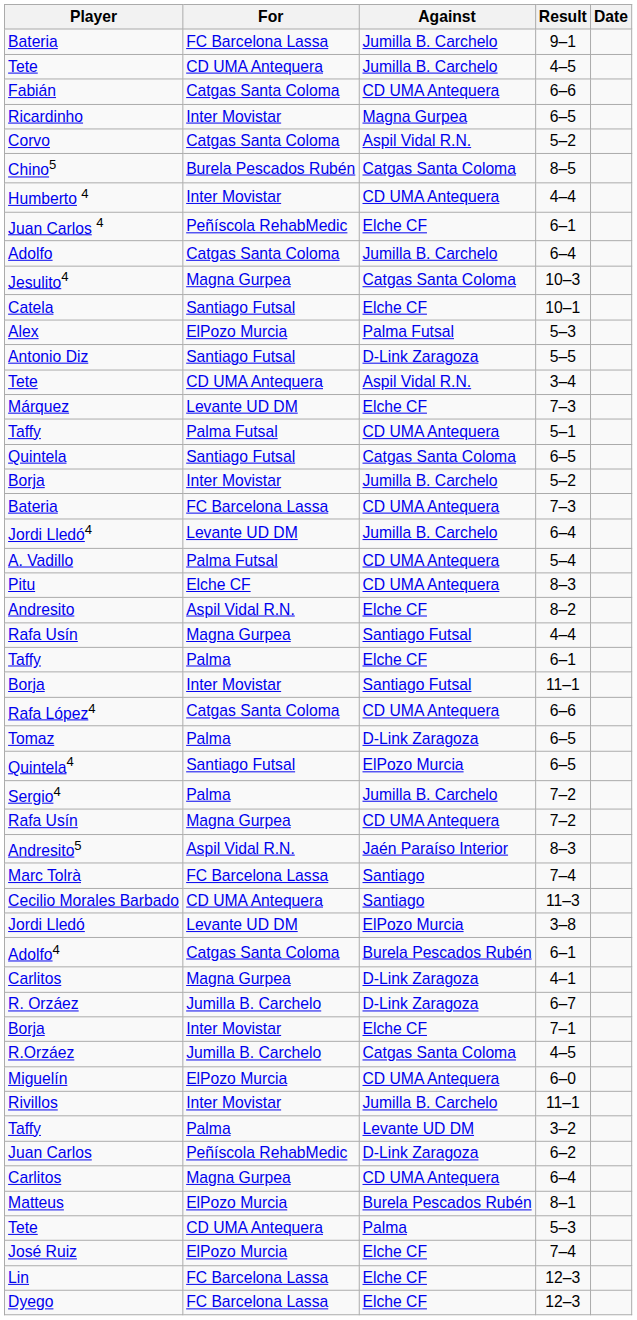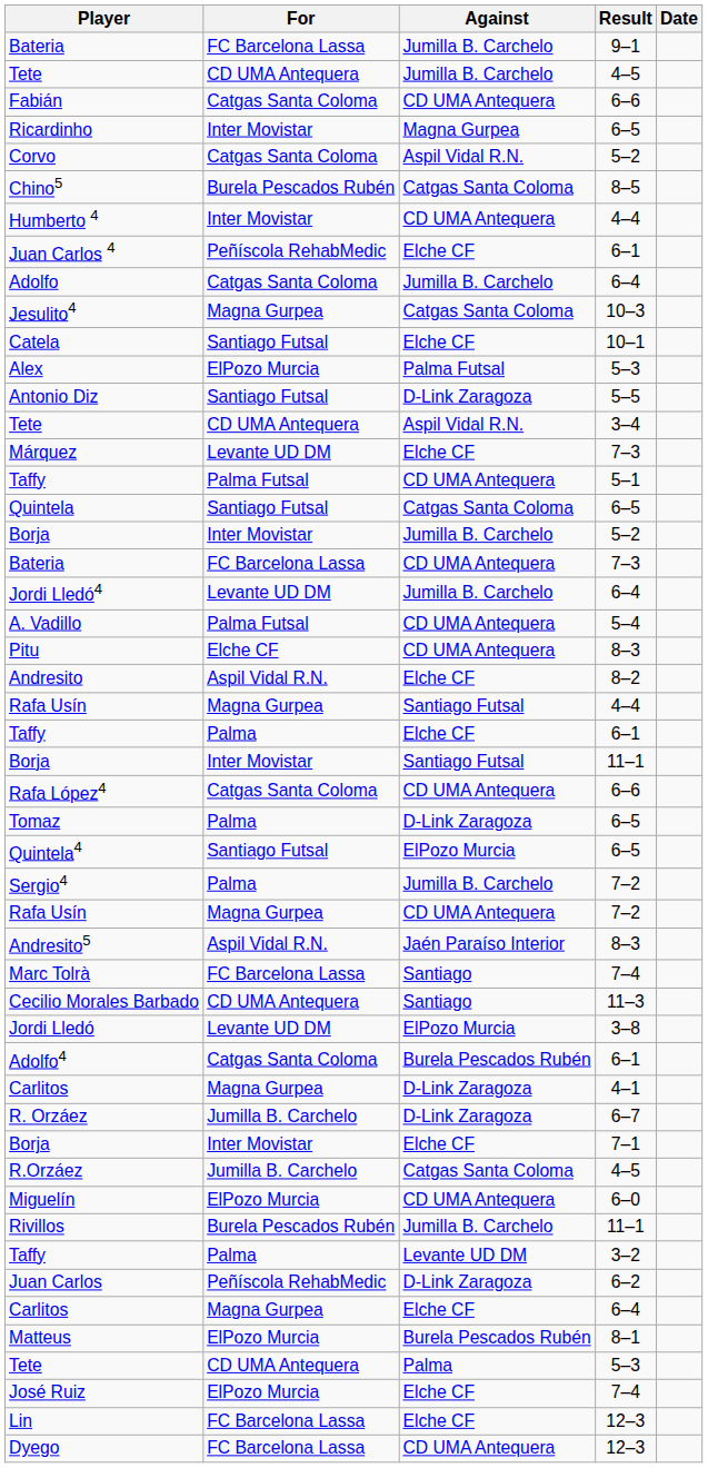 <table class="wikitable">
 <tr>
 <th>Player</th>
 <th>For</th>
 <th>Against</th>
 <th style="text-align:center">Result</th>
 <th>Date</th>
 </tr>
 <tr>
 <td> <a href='#'>Bateria</a></td>
 <td><a href='#'>FC Barcelona Lassa</a></td>
 <td><a href='#'>Jumilla B. Carchelo</a></td>
 <td style="text-align:center;">9–1</td>
 <td></td>
 </tr>
 <tr>
 <td> <a href='#'>Tete</a></td>
 <td><a href='#'>CD UMA Antequera</a></td>
 <td><a href='#'>Jumilla B. Carchelo</a></td>
 <td style="text-align:center;">4–5</td>
 <td></td>
 </tr>
 <tr>
 <td> <a href='#'>Fabián</a></td>
 <td><a href='#'>Catgas Santa Coloma</a></td>
 <td><a href='#'>CD UMA Antequera</a></td>
 <td style="text-align:center;">6–6</td>
 <td></td>
 </tr>
 <tr>
 <td> <a href='#'>Ricardinho</a></td>
 <td><a href='#'>Inter Movistar</a></td>
 <td><a href='#'>Magna Gurpea</a></td>
 <td style="text-align:center;">6–5</td>
 <td></td>
 </tr>
 <tr>
 <td> <a href='#'>Corvo</a></td>
 <td><a href='#'>Catgas Santa Coloma</a></td>
 <td><a href='#'>Aspil Vidal R.N.</a></td>
 <td style="text-align:center;">5–2</td>
 <td></td>
 </tr>
 <tr>
 <td> <a href='#'>Chino</a><sup>5</sup></td>
 <td><a href='#'>Burela Pescados Rubén</a></td>
 <td><a href='#'>Catgas Santa Coloma</a></td>
 <td style="text-align:center;">8–5</td>
 <td></td>
 </tr>
 <tr>
 <td> <a href='#'>Humberto</a> <sup>4</sup></td>
 <td><a href='#'>Inter Movistar</a></td>
 <td><a href='#'>CD UMA Antequera</a></td>
 <td style="text-align:center;">4–4</td>
 <td></td>
 </tr>
 <tr>
 <td> <a href='#'>Juan Carlos</a> <sup>4</sup></td>
 <td><a href='#'>Peñíscola RehabMedic</a></td>
 <td><a href='#'>Elche CF</a></td>
 <td style="text-align:center;">6–1</td>
 <td></td>
 </tr>
 <tr>
 <td> <a href='#'>Adolfo</a></td>
 <td><a href='#'>Catgas Santa Coloma</a></td>
 <td><a href='#'>Jumilla B. Carchelo</a></td>
 <td style="text-align:center;">6–4</td>
 <td></td>
 </tr>
 <tr>
 <td> <a href='#'>Jesulito</a><sup>4</sup></td>
 <td><a href='#'>Magna Gurpea</a></td>
 <td><a href='#'>Catgas Santa Coloma</a></td>
 <td style="text-align:center;">10–3</td>
 <td></td>
 </tr>
 <tr>
 <td> <a href='#'>Catela</a></td>
 <td><a href='#'>Santiago Futsal</a></td>
 <td><a href='#'>Elche CF</a></td>
 <td style="text-align:center;">10–1</td>
 <td></td>
 </tr>
 <tr>
 <td> <a href='#'>Alex</a></td>
 <td><a href='#'>ElPozo Murcia</a></td>
 <td><a href='#'>Palma Futsal</a></td>
 <td style="text-align:center;">5–3</td>
 <td></td>
 </tr>
 <tr>
 <td> <a href='#'>Antonio Diz</a></td>
 <td><a href='#'>Santiago Futsal</a></td>
 <td><a href='#'>D-Link Zaragoza</a></td>
 <td style="text-align:center;">5–5</td>
 <td></td>
 </tr>
 <tr>
 <td> <a href='#'>Tete</a></td>
 <td><a href='#'>CD UMA Antequera</a></td>
 <td><a href='#'>Aspil Vidal R.N.</a></td>
 <td style="text-align:center;">3–4</td>
 <td></td>
 </tr>
 <tr>
 <td> <a href='#'>Márquez</a></td>
 <td><a href='#'>Levante UD DM</a></td>
 <td><a href='#'>Elche CF</a></td>
 <td style="text-align:center;">7–3</td>
 <td></td>
 </tr>
 <tr>
 <td> <a href='#'>Taffy</a></td>
 <td><a href='#'>Palma Futsal</a></td>
 <td><a href='#'>CD UMA Antequera</a></td>
 <td style="text-align:center;">5–1</td>
 <td></td>
 </tr>
 <tr>
 <td> <a href='#'>Quintela</a></td>
 <td><a href='#'>Santiago Futsal</a></td>
 <td><a href='#'>Catgas Santa Coloma</a></td>
 <td style="text-align:center;">6–5</td>
 <td></td>
 </tr>
 <tr>
 <td> <a href='#'>Borja</a></td>
 <td><a href='#'>Inter Movistar</a></td>
 <td><a href='#'>Jumilla B. Carchelo</a></td>
 <td style="text-align:center;">5–2</td>
 <td></td>
 </tr>
 <tr>
 <td> <a href='#'>Bateria</a></td>
 <td><a href='#'>FC Barcelona Lassa</a></td>
 <td><a href='#'>CD UMA Antequera</a></td>
 <td style="text-align:center;">7–3</td>
 <td></td>
 </tr>
 <tr>
 <td> <a href='#'>Jordi Lledó</a><sup>4</sup></td>
 <td><a href='#'>Levante UD DM</a></td>
 <td><a href='#'>Jumilla B. Carchelo</a></td>
 <td style="text-align:center;">6–4</td>
 <td></td>
 </tr>
 <tr>
 <td> <a href='#'>A. Vadillo</a></td>
 <td><a href='#'>Palma Futsal</a></td>
 <td><a href='#'>CD UMA Antequera</a></td>
 <td style="text-align:center;">5–4</td>
 <td></td>
 </tr>
 <tr>
 <td> <a href='#'>Pitu</a></td>
 <td><a href='#'>Elche CF</a></td>
 <td><a href='#'>CD UMA Antequera</a></td>
 <td style="text-align:center;">8–3</td>
 <td></td>
 </tr>
 <tr>
 <td> <a href='#'>Andresito</a></td>
 <td><a href='#'>Aspil Vidal R.N.</a></td>
 <td><a href='#'>Elche CF</a></td>
 <td style="text-align:center;">8–2</td>
 <td></td>
 </tr>
 <tr>
 <td> <a href='#'>Rafa Usín</a></td>
 <td><a href='#'>Magna Gurpea</a></td>
 <td><a href='#'>Santiago Futsal</a></td>
 <td style="text-align:center;">4–4</td>
 <td></td>
 </tr>
 <tr>
 <td> <a href='#'>Taffy</a></td>
 <td><a href='#'>Palma</a></td>
 <td><a href='#'>Elche CF</a></td>
 <td style="text-align:center;">6–1</td>
 <td></td>
 </tr>
 <tr>
 <td> <a href='#'>Borja</a></td>
 <td><a href='#'>Inter Movistar</a></td>
 <td><a href='#'>Santiago Futsal</a></td>
 <td style="text-align:center;">11–1</td>
 <td></td>
 </tr>
 <tr>
 <td> <a href='#'>Rafa López</a><sup>4</sup></td>
 <td><a href='#'>Catgas Santa Coloma</a></td>
 <td><a href='#'>CD UMA Antequera</a></td>
 <td style="text-align:center;">6–6</td>
 <td></td>
 </tr>
 <tr>
 <td> <a href='#'>Tomaz</a></td>
 <td><a href='#'>Palma</a></td>
 <td><a href='#'>D-Link Zaragoza</a></td>
 <td style="text-align:center;">6–5</td>
 <td></td>
 </tr>
 <tr>
 <td> <a href='#'>Quintela</a><sup>4</sup></td>
 <td><a href='#'>Santiago Futsal</a></td>
 <td><a href='#'>ElPozo Murcia</a></td>
 <td style="text-align:center;">6–5</td>
 <td></td>
 </tr>
 <tr>
 <td> <a href='#'>Sergio</a><sup>4</sup></td>
 <td><a href='#'>Palma</a></td>
 <td><a href='#'>Jumilla B. Carchelo</a></td>
 <td style="text-align:center;">7–2</td>
 <td></td>
 </tr>
 <tr>
 <td> <a href='#'>Rafa Usín</a></td>
 <td><a href='#'>Magna Gurpea</a></td>
 <td><a href='#'>CD UMA Antequera</a></td>
 <td style="text-align:center;">7–2</td>
 <td></td>
 </tr>
 <tr>
 <td> <a href='#'>Andresito</a><sup>5</sup></td>
 <td><a href='#'>Aspil Vidal R.N.</a></td>
 <td><a href='#'>Jaén Paraíso Interior</a></td>
 <td style="text-align:center;">8–3</td>
 <td></td>
 </tr>
 <tr>
 <td> <a href='#'>Marc Tolrà</a></td>
 <td><a href='#'>FC Barcelona Lassa</a></td>
 <td><a href='#'>Santiago</a></td>
 <td style="text-align:center;">7–4</td>
 <td></td>
 </tr>
 <tr>
 <td> <a href='#'>Cecilio Morales Barbado</a></td>
 <td><a href='#'>CD UMA Antequera</a></td>
 <td><a href='#'>Santiago</a></td>
 <td style="text-align:center;">11–3</td>
 <td></td>
 </tr>
 <tr>
 <td> <a href='#'>Jordi Lledó</a></td>
 <td><a href='#'>Levante UD DM</a></td>
 <td><a href='#'>ElPozo Murcia</a></td>
 <td style="text-align:center;">3–8</td>
 <td></td>
 </tr>
 <tr>
 <td> <a href='#'>Adolfo</a><sup>4</sup></td>
 <td><a href='#'>Catgas Santa Coloma</a></td>
 <td><a href='#'>Burela Pescados Rubén</a></td>
 <td style="text-align:center;">6–1</td>
 <td></td>
 </tr>
 <tr>
 <td> <a href='#'>Carlitos</a></td>
 <td><a href='#'>Magna Gurpea</a></td>
 <td><a href='#'>D-Link Zaragoza</a></td>
 <td style="text-align:center;">4–1</td>
 <td></td>
 </tr>
 <tr>
 <td> <a href='#'>R. Orzáez</a></td>
 <td><a href='#'>Jumilla B. Carchelo</a></td>
 <td><a href='#'>D-Link Zaragoza</a></td>
 <td style="text-align:center;">6–7</td>
 <td></td>
 </tr>
 <tr>
 <td> <a href='#'>Borja</a></td>
 <td><a href='#'>Inter Movistar</a></td>
 <td><a href='#'>Elche CF</a></td>
 <td style="text-align:center;">7–1</td>
 <td></td>
 </tr>
 <tr>
 <td> <a href='#'>R.Orzáez</a></td>
 <td><a href='#'> Jumilla B. Carchelo</a></td>
 <td><a href='#'>Catgas Santa Coloma</a></td>
 <td style="text-align:center;">4–5</td>
 <td></td>
 </tr>
 <tr>
 <td> <a href='#'>Miguelín</a></td>
 <td><a href='#'>ElPozo Murcia</a></td>
 <td><a href='#'>CD UMA Antequera</a></td>
 <td style="text-align:center;">6–0</td>
 <td></td>
 </tr>
 <tr>
 <td> <a href='#'>Rivillos</a></td>
-<td><a href='#'>Inter Movistar</a></td>
+<td><a href='#'>Burela Pescados Rubén</a></td>
 <td><a href='#'>Jumilla B. Carchelo</a></td>
 <td style="text-align:center;">11–1</td>
 <td></td>
 </tr>
 <tr>
 <td> <a href='#'>Taffy</a></td>
 <td><a href='#'>Palma</a></td>
 <td><a href='#'>Levante UD DM</a></td>
 <td style="text-align:center;">3–2</td>
 <td></td>
 </tr>
 <tr>
 <td> <a href='#'>Juan Carlos</a></td>
 <td><a href='#'>Peñíscola RehabMedic</a></td>
 <td><a href='#'>D-Link Zaragoza</a></td>
 <td style="text-align:center;">6–2</td>
 <td></td>
 </tr>
 <tr>
 <td> <a href='#'>Carlitos</a></td>
 <td><a href='#'>Magna Gurpea</a></td>
-<td><a href='#'>CD UMA Antequera</a></td>
+<td><a href='#'>Elche CF</a></td>
 <td style="text-align:center;">6–4</td>
 <td></td>
 </tr>
 <tr>
 <td> <a href='#'>Matteus</a></td>
 <td><a href='#'>ElPozo Murcia</a></td>
 <td><a href='#'>Burela Pescados Rubén</a></td>
 <td style="text-align:center;">8–1</td>
 <td></td>
 </tr>
 <tr>
 <td> <a href='#'>Tete</a></td>
 <td><a href='#'>CD UMA Antequera</a></td>
 <td><a href='#'>Palma</a></td>
 <td style="text-align:center;">5–3</td>
 <td></td>
 </tr>
 <tr>
 <td> <a href='#'>José Ruiz</a></td>
 <td><a href='#'>ElPozo Murcia</a></td>
 <td><a href='#'>Elche CF</a></td>
 <td style="text-align:center;">7–4</td>
 <td></td>
 </tr>
 <tr>
 <td> <a href='#'>Lin</a></td>
 <td><a href='#'>FC Barcelona Lassa</a></td>
 <td><a href='#'>Elche CF</a></td>
 <td style="text-align:center;">12–3</td>
 <td></td>
 </tr>
 <tr>
 <td> <a href='#'>Dyego</a></td>
 <td><a href='#'>FC Barcelona Lassa</a></td>
-<td><a href='#'>Elche CF</a></td>
+<td><a href='#'>CD UMA Antequera</a></td>
 <td style="text-align:center;">12–3</td>
 <td></td>
 </tr>
 </table>
